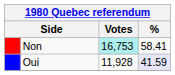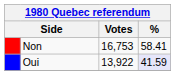 <table class="wikitable" style="font-size: 95%; clear:both">
 <tr style="background-color:#E9E9E9">
 <th colspan=4><a href='#'>1980 Quebec referendum</a></th>
 </tr>
 <tr style="background-color:#E9E9E9">
 <th colspan=2 style="width: 130px">Side</th>
 <th style="width: 50px">Votes</th>
 <th style="width: 40px">%</th>
 </tr>
 <tr>
 <td bgcolor="red"></td>
 <td>Non</td>
-<td style="background: paleturquoise;">16,753</td>
+<td>16,753</td>
 <td>58.41</td>
 </tr>
 <tr>
 <td bgcolor="blue"></td>
 <td>Oui</td>
-<td>11,928</td>
+<td>13,922</td>
 <td style="background: lavender;">41.59</td>
 </tr>
 <tr>
 </tr>
 </table>
